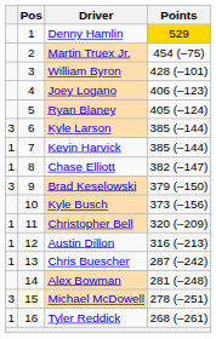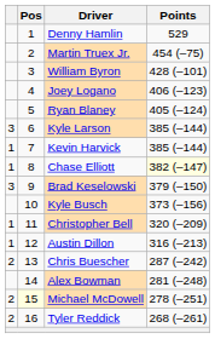 <table class="wikitable" style="font-size: 95%">
 <tr>
 <th></th>
 <th>Pos</th>
 <th>Driver</th>
 <th>Points</th>
 </tr>
 <tr>
 <td align="left"></td>
 <td style="text-align:center;">1</td>
 <td><a href='#'>Denny Hamlin</a></td>
-<td style="background: gold; text-align:center;">529</td>
+<td style="text-align:center;">529</td>
 </tr>
 <tr>
 <td align="left"></td>
 <td style="text-align:center;">2</td>
 <td style="background:#FFDEAD;"><a href='#'>Martin Truex Jr.</a></td>
 <td style="text-align:center;">454 (–75)</td>
 </tr>
 <tr>
 <td align="left"></td>
 <td style="text-align:center;">3</td>
 <td style="background:#FFDEAD;"><a href='#'>William Byron</a></td>
 <td style="text-align:center;">428 (–101)</td>
 </tr>
 <tr>
 <td align="left"></td>
 <td style="text-align:center;">4</td>
 <td style="background:#FFDEAD;"><a href='#'>Joey Logano</a></td>
 <td style="text-align:center;">406 (–123)</td>
 </tr>
 <tr>
 <td align="left"></td>
 <td style="text-align:center;">5</td>
 <td style="background:#FFDEAD;"><a href='#'>Ryan Blaney</a></td>
 <td style="text-align:center;">405 (–124)</td>
 </tr>
 <tr>
 <td align="left"> 3</td>
 <td style="text-align:center;">6</td>
 <td style="background:#FFDEAD;"><a href='#'>Kyle Larson</a></td>
 <td style="text-align:center;">385 (–144)</td>
 </tr>
 <tr>
 <td align="left"> 1</td>
 <td style="text-align:center;">7</td>
 <td><a href='#'>Kevin Harvick</a></td>
 <td style="text-align:center;">385 (–144)</td>
 </tr>
 <tr>
 <td align="left"> 1</td>
 <td style="text-align:center;">8</td>
 <td><a href='#'>Chase Elliott</a></td>
-<td style="text-align:center;">382 (–147)</td>
+<td style="background: lightyellow; text-align:center;">382 (–147)</td>
 </tr>
 <tr>
 <td align="left"> 3</td>
 <td style="text-align:center;">9</td>
 <td style="background:#FFDEAD;"><a href='#'>Brad Keselowski</a></td>
 <td style="text-align:center;">379 (–150)</td>
 </tr>
 <tr>
 <td align="left"></td>
 <td style="text-align:center;">10</td>
 <td style="background:#FFDEAD;"><a href='#'>Kyle Busch</a></td>
 <td style="text-align:center;">373 (–156)</td>
 </tr>
 <tr>
 <td align="left"> 1</td>
 <td style="text-align:center;">11</td>
 <td style="background:#FFDEAD;"><a href='#'>Christopher Bell</a></td>
 <td style="text-align:center;">320 (–209)</td>
 </tr>
 <tr>
 <td align="left"> 1</td>
 <td style="text-align:center;">12</td>
 <td><a href='#'>Austin Dillon</a></td>
 <td style="text-align:center;">316 (–213)</td>
 </tr>
 <tr>
-<td align="left"> 1</td>
+<td align="left"> 2</td>
 <td style="text-align:center;">13</td>
 <td><a href='#'>Chris Buescher</a></td>
 <td style="text-align:center;">287 (–242)</td>
 </tr>
 <tr>
 <td align="left"></td>
 <td style="text-align:center;">14</td>
 <td style="background:#FFDEAD;"><a href='#'>Alex Bowman</a></td>
 <td style="text-align:center;">281 (–248)</td>
 </tr>
 <tr>
-<td align="left"> 3</td>
+<td align="left"> 2</td>
 <td style="background: lightyellow; text-align:center;">15</td>
 <td style="background:#FFDEAD;"><a href='#'>Michael McDowell</a></td>
 <td style="text-align:center;">278 (–251)</td>
 </tr>
 <tr>
-<td align="left"> 1</td>
+<td align="left"> 2</td>
 <td style="text-align:center;">16</td>
 <td><a href='#'>Tyler Reddick</a></td>
 <td style="text-align:center;">268 (–261)</td>
 </tr>
 <tr class="sortbottom">
 <th colspan="9"></th>
 </tr>
 </table>
